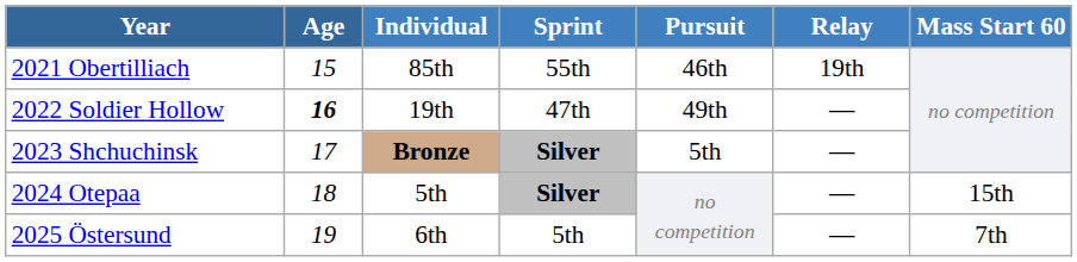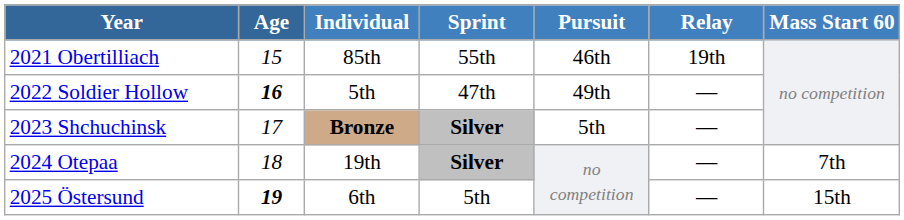 <table class="wikitable" style="font-size:95%; text-align:center; border:grey solid 1px; border-collapse:collapse; background:#ffffff;">
 <tr>
 <th style="background-color:#369; color:white;    width:160px;">Year</th>
 <th style="background-color:#369; color:white;    width:40px;">Age</th>
 <th style="background-color:#4180be; color:white; width:75px;">Individual</th>
 <th style="background-color:#4180be; color:white; width:75px;">Sprint</th>
 <th style="background-color:#4180be; color:white; width:75px;">Pursuit</th>
 <th style="background-color:#4180be; color:white; width:75px;">Relay</th>
 <th style="background-color:#4180be; color:white; width:90px;">Mass Start 60</th>
 </tr>
 <tr>
 <td align=left> <a href='#'>2021 Obertilliach</a></td>
 <td><em>15</em></td>
 <td>85th</td>
 <td>55th</td>
 <td>46th</td>
 <td>19th</td>
 <td rowspan="3" style="background: #f0f1f4; color:gray; text-align:center;" class="table-na"><small><em>no competition</em></small></td>
 </tr>
 <tr>
 <td align=left> <a href='#'>2022 Soldier Hollow</a></td>
 <td><strong><em>16</em></strong></td>
-<td>19th</td>
+<td>5th</td>
 <td>47th</td>
 <td>49th</td>
 <td>—</td>
 </tr>
 <tr>
 <td align=left> <a href='#'>2023 Shchuchinsk</a></td>
 <td><em>17</em></td>
 <td style="background:#cfaa88;"><strong>Bronze</strong></td>
 <td style="background:silver"><strong>Silver</strong></td>
 <td>5th</td>
 <td>—</td>
 </tr>
 <tr>
 <td align=left> <a href='#'>2024 Otepaa</a></td>
 <td><em>18</em></td>
-<td>5th</td>
+<td>19th</td>
 <td style="background:silver"><strong>Silver</strong></td>
 <td rowspan="2" style="background: #f0f1f4; color:gray; text-align:center;" class="table-na"><small><em>no competition</em></small></td>
 <td>—</td>
-<td>15th</td>
+<td>7th</td>
 </tr>
 <tr>
 <td align=left> <a href='#'>2025 Östersund</a></td>
-<td><em>19</em></td>
+<td><strong><em>19</em></strong></td>
 <td>6th</td>
 <td>5th</td>
 <td>—</td>
-<td>7th</td>
+<td>15th</td>
 </tr>
 </table>
